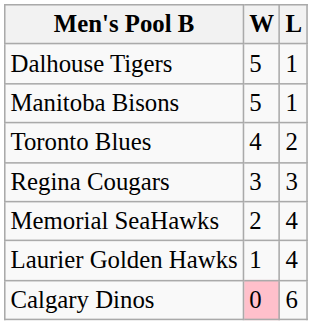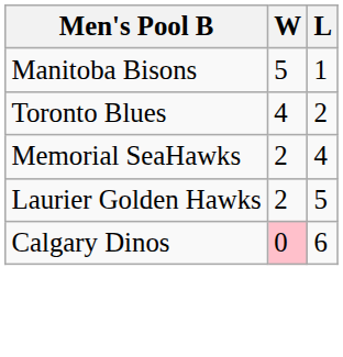 <table class="wikitable">
 <tr>
 <th>Men's Pool B</th>
 <th>W</th>
 <th>L</th>
-</tr>
-<tr>
-<td>Dalhouse Tigers</td>
-<td>5</td>
-<td>1</td>
 </tr>
 <tr>
 <td>Manitoba Bisons</td>
 <td>5</td>
 <td>1</td>
 </tr>
 <tr>
 <td>Toronto Blues</td>
 <td>4</td>
 <td>2</td>
 </tr>
 <tr>
-<td>Regina Cougars</td>
-<td>3</td>
-<td>3</td>
-</tr>
-<tr>
 <td>Memorial SeaHawks</td>
 <td>2</td>
 <td>4</td>
 </tr>
 <tr>
 <td>Laurier Golden Hawks</td>
-<td>1</td>
-<td>4</td>
+<td>2</td>
+<td>5</td>
 </tr>
 <tr>
 <td>Calgary Dinos</td>
 <td style="background: pink;">0</td>
 <td>6</td>
 </tr>
 </table>
